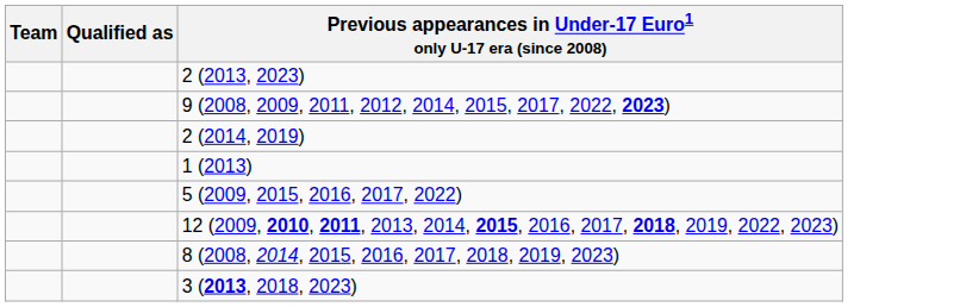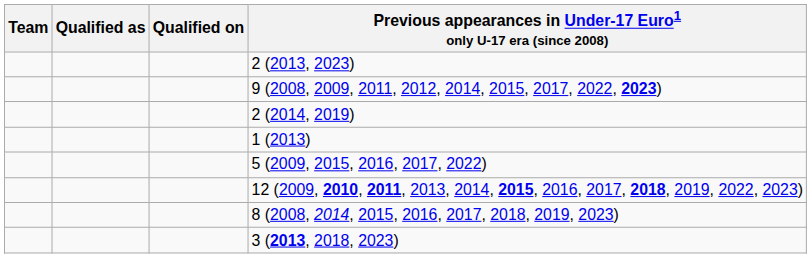 <table class="wikitable sortable">
 <tr>
 <th>Team</th>
 <th>Qualified as</th>
+<th>Qualified on</th>
 <th data-sort-type="number">Previous appearances in <a href='#'>Under-17 Euro</a><sup><a href='#'>1</a></sup><br><small>only U-17 era (since 2008)</small></th>
 </tr>
 <tr>
+<td></td>
 <td></td>
 <td></td>
 <td>2 (<a href='#'>2013</a>, <a href='#'>2023</a>)</td>
 </tr>
 <tr>
 <td></td>
 <td></td>
+<td></td>
 <td>9 (<a href='#'>2008</a>, <a href='#'>2009</a>, <a href='#'>2011</a>, <a href='#'>2012</a>, <a href='#'>2014</a>, <a href='#'>2015</a>, <a href='#'>2017</a>, <a href='#'>2022</a>, <strong><a href='#'>2023</a></strong>)</td>
 </tr>
 <tr>
+<td></td>
 <td></td>
 <td></td>
 <td>2 (<a href='#'>2014</a>, <a href='#'>2019</a>)</td>
 </tr>
 <tr>
 <td></td>
 <td></td>
+<td></td>
 <td>1 (<a href='#'>2013</a>)</td>
 </tr>
 <tr>
+<td></td>
 <td></td>
 <td></td>
 <td>5 (<a href='#'>2009</a>, <a href='#'>2015</a>, <a href='#'>2016</a>, <a href='#'>2017</a>, <a href='#'>2022</a>)</td>
 </tr>
 <tr>
 <td></td>
 <td></td>
+<td></td>
 <td>12 (<a href='#'>2009</a>, <strong><a href='#'>2010</a></strong>, <strong><a href='#'>2011</a></strong>, <a href='#'>2013</a>, <a href='#'>2014</a>, <strong><a href='#'>2015</a></strong>, <a href='#'>2016</a>, <a href='#'>2017</a>, <strong><a href='#'>2018</a></strong>, <a href='#'>2019</a>, <a href='#'>2022</a>, <a href='#'>2023</a>)</td>
 </tr>
 <tr>
+<td></td>
 <td></td>
 <td></td>
 <td>8 (<a href='#'>2008</a>, <em><a href='#'>2014</a></em>, <a href='#'>2015</a>, <a href='#'>2016</a>, <a href='#'>2017</a>, <a href='#'>2018</a>, <a href='#'>2019</a>, <a href='#'>2023</a>)</td>
 </tr>
 <tr>
 <td></td>
 <td></td>
+<td></td>
 <td>3 (<strong><a href='#'>2013</a></strong>, <a href='#'>2018</a>, <a href='#'>2023</a>)</td>
 </tr>
 </table>
